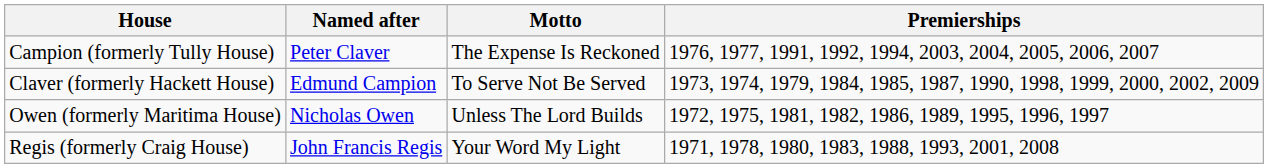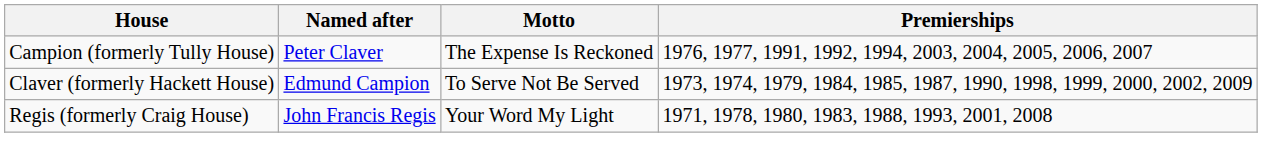 <table class=wikitable>
 <tr>
 <th>House</th>
 <th>Named after</th>
 <th>Motto</th>
 <th>Premierships</th>
 </tr>
 <tr>
 <td> Campion (formerly Tully House)</td>
 <td><a href='#'>Peter Claver</a></td>
 <td>The Expense Is Reckoned</td>
 <td>1976, 1977, 1991, 1992, 1994, 2003, 2004, 2005, 2006, 2007</td>
 </tr>
 <tr>
 <td> Claver (formerly Hackett House)</td>
 <td><a href='#'>Edmund Campion</a></td>
 <td>To Serve Not Be Served</td>
 <td>1973, 1974, 1979, 1984, 1985, 1987, 1990, 1998, 1999, 2000, 2002, 2009</td>
 </tr>
 <tr>
-<td> Owen (formerly Maritima House)</td>
-<td><a href='#'>Nicholas Owen</a></td>
-<td>Unless The Lord Builds</td>
-<td>1972, 1975, 1981, 1982, 1986, 1989, 1995, 1996, 1997</td>
-</tr>
-<tr>
 <td> Regis (formerly Craig House)</td>
 <td><a href='#'>John Francis Regis</a></td>
 <td>Your Word My Light</td>
 <td>1971, 1978, 1980, 1983, 1988, 1993, 2001, 2008</td>
 </tr>
 </table>
